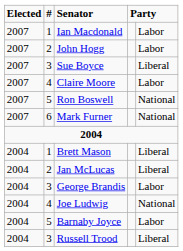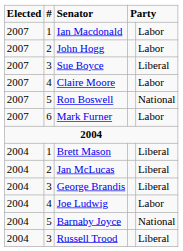 <table class="wikitable" style="float:right">
 <tr>
 <td><strong>Elected</strong></td>
 <td><strong>#</strong></td>
 <td><strong>Senator</strong></td>
 <td colspan="2"><strong>Party</strong></td>
 </tr>
 <tr>
 <td>2007</td>
 <td>1</td>
 <td><a href='#'>Ian Macdonald</a></td>
 <td> </td>
 <td>Labor</td>
 </tr>
 <tr>
 <td>2007</td>
 <td>2</td>
 <td><a href='#'>John Hogg</a></td>
 <td> </td>
 <td>Labor</td>
 </tr>
 <tr>
 <td>2007</td>
 <td>3</td>
 <td><a href='#'>Sue Boyce</a></td>
 <td> </td>
 <td>Liberal</td>
 </tr>
 <tr>
 <td>2007</td>
 <td>4</td>
 <td><a href='#'>Claire Moore</a></td>
 <td> </td>
 <td>Labor</td>
 </tr>
 <tr>
 <td>2007</td>
 <td>5</td>
 <td><a href='#'>Ron Boswell</a></td>
 <td> </td>
 <td>National</td>
 </tr>
 <tr>
 <td>2007</td>
 <td>6</td>
 <td><a href='#'>Mark Furner</a></td>
 <td> </td>
-<td>National</td>
+<td>Labor</td>
 </tr>
 <tr>
 <td colspan="5" align="center"><strong>2004</strong></td>
 </tr>
 <tr>
 <td>2004</td>
 <td>1</td>
 <td><a href='#'>Brett Mason</a></td>
 <td> </td>
 <td>Liberal</td>
 </tr>
 <tr>
 <td>2004</td>
 <td>2</td>
 <td><a href='#'>Jan McLucas</a></td>
 <td> </td>
 <td>Liberal</td>
 </tr>
 <tr>
 <td>2004</td>
 <td>3</td>
 <td><a href='#'>George Brandis</a></td>
 <td> </td>
-<td>Labor</td>
+<td>Liberal</td>
 </tr>
 <tr>
 <td>2004</td>
 <td>4</td>
 <td><a href='#'>Joe Ludwig</a></td>
 <td> </td>
-<td>National</td>
+<td>Labor</td>
 </tr>
 <tr>
 <td>2004</td>
 <td>5</td>
 <td><a href='#'>Barnaby Joyce</a></td>
 <td> </td>
-<td>Labor</td>
+<td>National</td>
 </tr>
 <tr>
 <td>2004</td>
 <td>3</td>
 <td><a href='#'>Russell Trood</a></td>
 <td> </td>
 <td>Liberal</td>
 </tr>
 </table>
